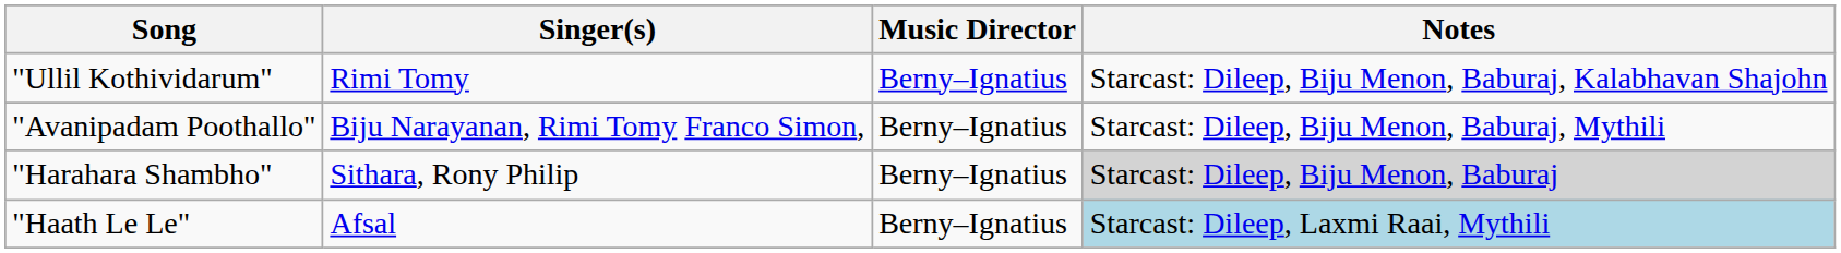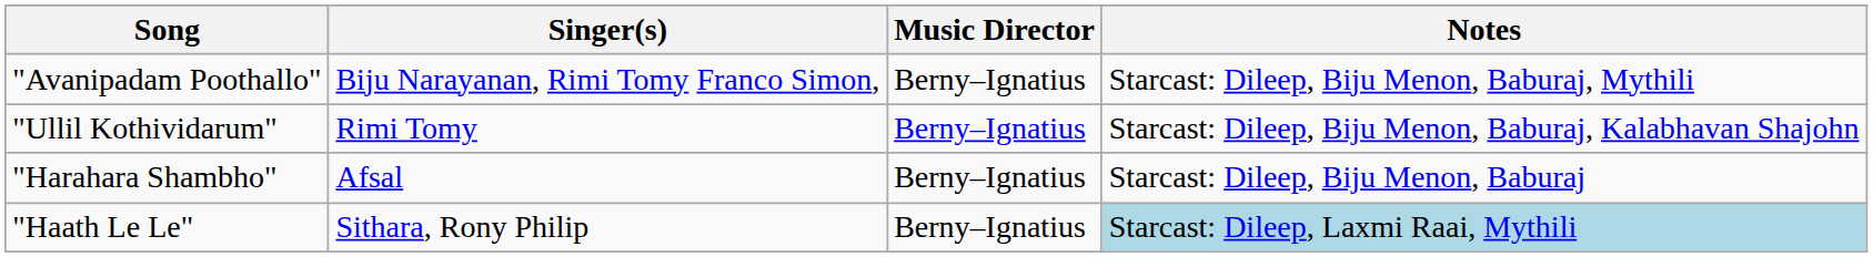 <table class="wikitable">
 <tr style="background:#ccc; text-align:center;">
 <th>Song</th>
 <th>Singer(s)</th>
 <th>Music Director</th>
 <th>Notes</th>
 </tr>
 <tr>
+<td>"Avanipadam Poothallo"</td>
+<td><a href='#'>Biju Narayanan</a>, <a href='#'>Rimi Tomy</a> <a href='#'>Franco Simon</a>,</td>
+<td>Berny–Ignatius</td>
+<td>Starcast: <a href='#'>Dileep</a>, <a href='#'>Biju Menon</a>, <a href='#'>Baburaj</a>, <a href='#'>Mythili</a></td>
+</tr>
+<tr>
 <td>"Ullil Kothividarum"</td>
 <td><a href='#'>Rimi Tomy</a></td>
 <td><a href='#'>Berny–Ignatius</a></td>
 <td>Starcast: <a href='#'>Dileep</a>, <a href='#'>Biju Menon</a>, <a href='#'>Baburaj</a>, <a href='#'>Kalabhavan Shajohn</a></td>
 </tr>
 <tr>
-<td>"Avanipadam Poothallo"</td>
-<td><a href='#'>Biju Narayanan</a>, <a href='#'>Rimi Tomy</a> <a href='#'>Franco Simon</a>,</td>
+<td>"Harahara Shambho"</td>
+<td><a href='#'>Afsal</a></td>
 <td>Berny–Ignatius</td>
-<td>Starcast: <a href='#'>Dileep</a>, <a href='#'>Biju Menon</a>, <a href='#'>Baburaj</a>, <a href='#'>Mythili</a></td>
-</tr>
-<tr>
-<td>"Harahara Shambho"</td>
-<td><a href='#'>Sithara</a>, Rony Philip</td>
-<td>Berny–Ignatius</td>
-<td style="background: lightgrey;">Starcast: <a href='#'>Dileep</a>, <a href='#'>Biju Menon</a>, <a href='#'>Baburaj</a></td>
+<td>Starcast: <a href='#'>Dileep</a>, <a href='#'>Biju Menon</a>, <a href='#'>Baburaj</a></td>
 </tr>
 <tr>
 <td>"Haath Le Le"</td>
-<td><a href='#'>Afsal</a></td>
+<td><a href='#'>Sithara</a>, Rony Philip</td>
 <td>Berny–Ignatius</td>
 <td style="background: lightblue;">Starcast: <a href='#'>Dileep</a>, Laxmi Raai, <a href='#'>Mythili</a></td>
 </tr>
 </table>
